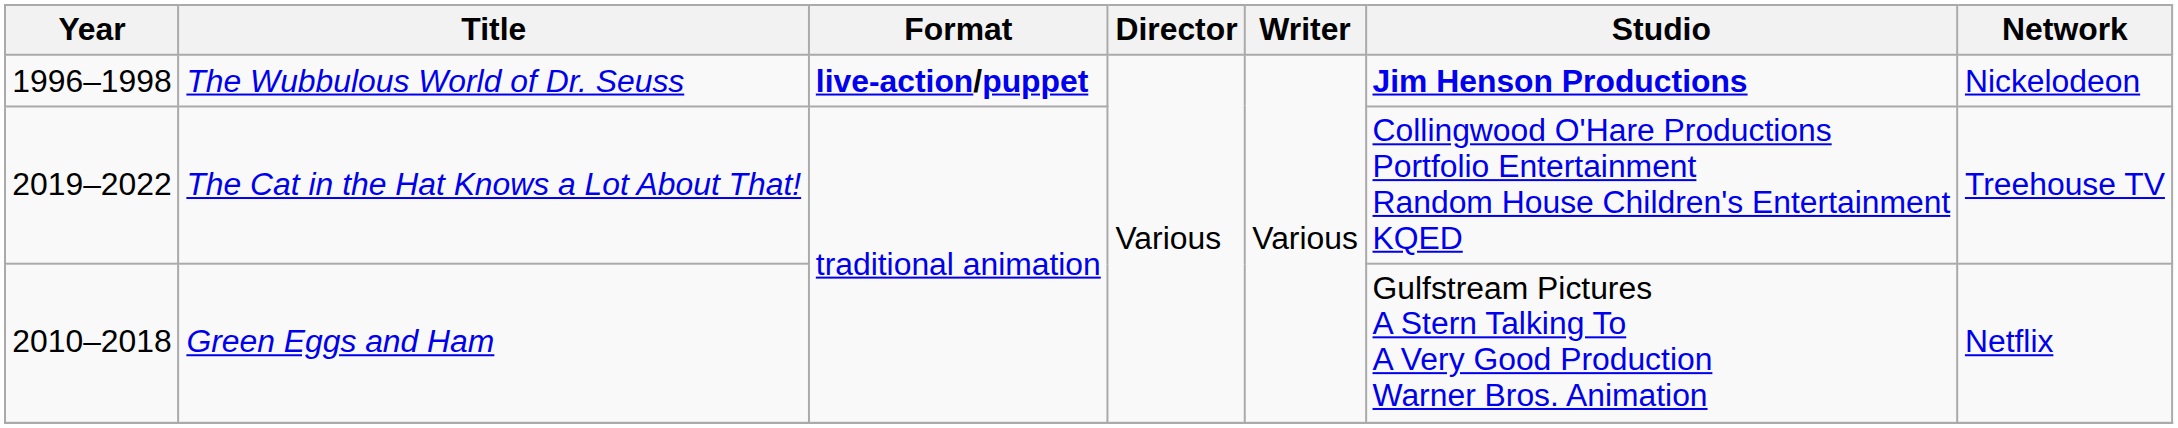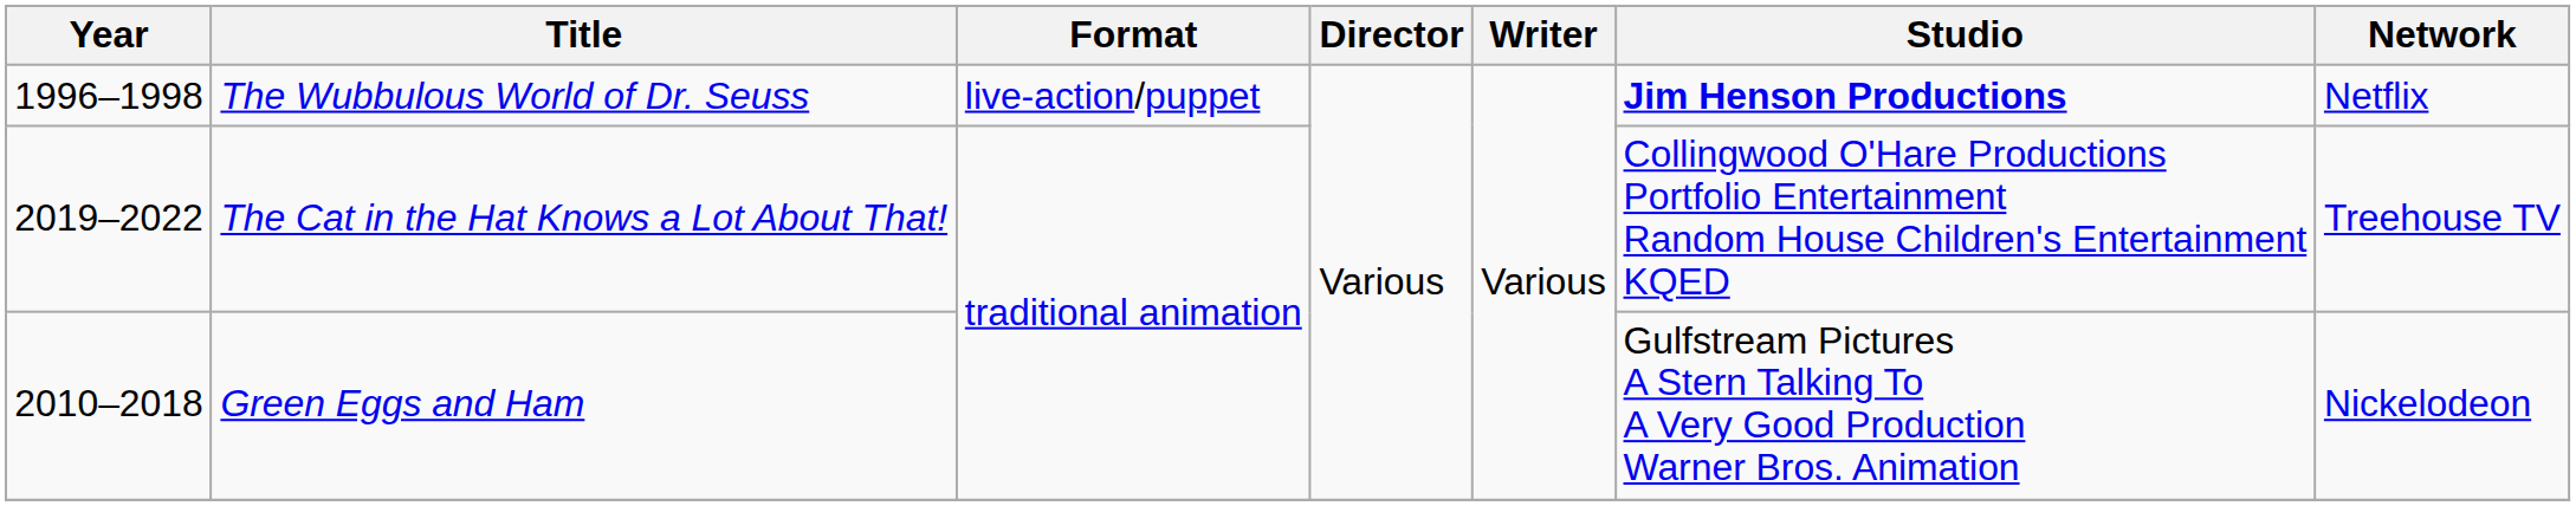 <table class="wikitable">
 <tr>
 <th>Year</th>
 <th>Title</th>
 <th>Format</th>
 <th>Director</th>
 <th>Writer</th>
 <th>Studio</th>
 <th>Network</th>
 </tr>
 <tr>
 <td>1996–1998</td>
 <td><em><a href='#'>The Wubbulous World of Dr. Seuss</a></em></td>
-<td><strong><a href='#'>live-action</a>/<a href='#'>puppet</a></strong></td>
+<td><a href='#'>live-action</a>/<a href='#'>puppet</a></td>
 <td rowspan="3">Various</td>
 <td rowspan="3">Various</td>
 <td><strong><a href='#'>Jim Henson Productions</a></strong></td>
-<td><a href='#'>Nickelodeon</a></td>
+<td><a href='#'>Netflix</a></td>
 </tr>
 <tr>
 <td>2019–2022</td>
 <td><em><a href='#'>The Cat in the Hat Knows a Lot About That!</a></em></td>
 <td rowspan="2"><a href='#'>traditional animation</a></td>
 <td><a href='#'>Collingwood O'Hare Productions</a><br><a href='#'>Portfolio Entertainment</a><br><a href='#'>Random House Children's Entertainment</a><br><a href='#'>KQED</a></td>
 <td><a href='#'>Treehouse TV</a></td>
 </tr>
 <tr>
 <td>2010–2018</td>
 <td><em><a href='#'>Green Eggs and Ham</a></em></td>
 <td>Gulfstream Pictures<br><a href='#'>A Stern Talking To</a><br><a href='#'>A Very Good Production</a><br><a href='#'>Warner Bros. Animation</a></td>
-<td><a href='#'>Netflix</a></td>
+<td><a href='#'>Nickelodeon</a></td>
 </tr>
 <tr>
 </tr>
 </table>
